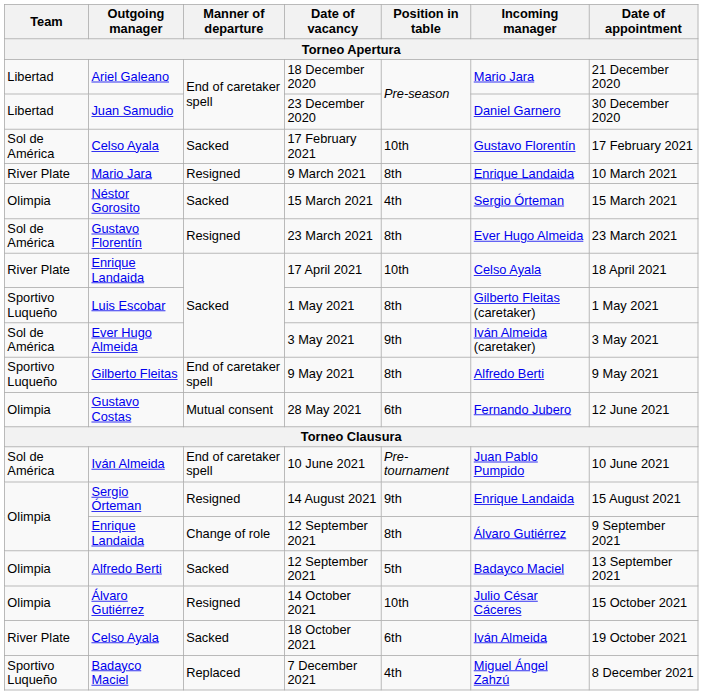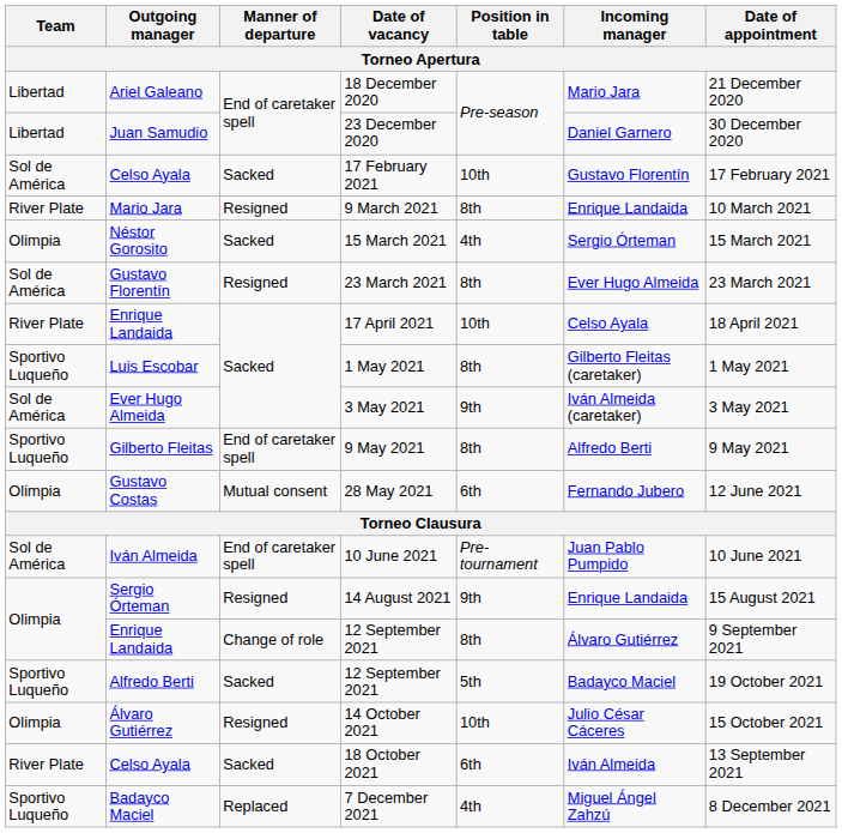 <table class="wikitable sortable">
 <tr>
 <th>Team</th>
 <th>Outgoing manager</th>
 <th>Manner of departure</th>
 <th>Date of vacancy</th>
 <th>Position in table</th>
 <th>Incoming manager</th>
 <th>Date of appointment</th>
 </tr>
 <tr>
 <th colspan=7>Torneo Apertura</th>
 </tr>
 <tr>
 <td>Libertad</td>
 <td> <a href='#'>Ariel Galeano</a></td>
 <td rowspan=2>End of caretaker spell</td>
 <td>18 December 2020</td>
 <td rowspan=2><em>Pre-season</em></td>
 <td> <a href='#'>Mario Jara</a></td>
 <td>21 December 2020</td>
 </tr>
 <tr>
 <td>Libertad</td>
 <td> <a href='#'>Juan Samudio</a></td>
 <td>23 December 2020</td>
 <td> <a href='#'>Daniel Garnero</a></td>
 <td>30 December 2020</td>
 </tr>
 <tr>
 <td>Sol de América</td>
 <td> <a href='#'>Celso Ayala</a></td>
 <td>Sacked</td>
 <td>17 February 2021</td>
 <td>10th</td>
 <td> <a href='#'>Gustavo Florentín</a></td>
 <td>17 February 2021</td>
 </tr>
 <tr>
 <td>River Plate</td>
 <td> <a href='#'>Mario Jara</a></td>
 <td>Resigned</td>
 <td>9 March 2021</td>
 <td>8th</td>
 <td> <a href='#'>Enrique Landaida</a></td>
 <td>10 March 2021</td>
 </tr>
 <tr>
 <td>Olimpia</td>
 <td> <a href='#'>Néstor Gorosito</a></td>
 <td>Sacked</td>
 <td>15 March 2021</td>
 <td>4th</td>
 <td> <a href='#'>Sergio Órteman</a></td>
 <td>15 March 2021</td>
 </tr>
 <tr>
 <td>Sol de América</td>
 <td> <a href='#'>Gustavo Florentín</a></td>
 <td>Resigned</td>
 <td>23 March 2021</td>
 <td>8th</td>
 <td> <a href='#'>Ever Hugo Almeida</a></td>
 <td>23 March 2021</td>
 </tr>
 <tr>
 <td>River Plate</td>
 <td> <a href='#'>Enrique Landaida</a></td>
 <td rowspan=3>Sacked</td>
 <td>17 April 2021</td>
 <td>10th</td>
 <td> <a href='#'>Celso Ayala</a></td>
 <td>18 April 2021</td>
 </tr>
 <tr>
 <td>Sportivo Luqueño</td>
 <td> <a href='#'>Luis Escobar</a></td>
 <td>1 May 2021</td>
 <td>8th</td>
 <td> <a href='#'>Gilberto Fleitas</a> (caretaker)</td>
 <td>1 May 2021</td>
 </tr>
 <tr>
 <td>Sol de América</td>
 <td> <a href='#'>Ever Hugo Almeida</a></td>
 <td>3 May 2021</td>
 <td>9th</td>
 <td> <a href='#'>Iván Almeida</a> (caretaker)</td>
 <td>3 May 2021</td>
 </tr>
 <tr>
 <td>Sportivo Luqueño</td>
 <td> <a href='#'>Gilberto Fleitas</a></td>
 <td>End of caretaker spell</td>
 <td>9 May 2021</td>
 <td>8th</td>
 <td> <a href='#'>Alfredo Berti</a></td>
 <td>9 May 2021</td>
 </tr>
 <tr>
 <td>Olimpia</td>
 <td> <a href='#'>Gustavo Costas</a></td>
 <td>Mutual consent</td>
 <td>28 May 2021</td>
 <td>6th</td>
 <td> <a href='#'>Fernando Jubero</a></td>
 <td>12 June 2021</td>
 </tr>
 <tr>
 <th colspan=7>Torneo Clausura</th>
 </tr>
 <tr>
 <td>Sol de América</td>
 <td> <a href='#'>Iván Almeida</a></td>
 <td>End of caretaker spell</td>
 <td>10 June 2021</td>
 <td><em>Pre-tournament</em></td>
 <td> <a href='#'>Juan Pablo Pumpido</a></td>
 <td>10 June 2021</td>
 </tr>
 <tr>
 <td rowspan=2>Olimpia</td>
 <td> <a href='#'>Sergio Órteman</a></td>
 <td>Resigned</td>
 <td>14 August 2021</td>
 <td>9th</td>
 <td> <a href='#'>Enrique Landaida</a></td>
 <td>15 August 2021</td>
 </tr>
 <tr>
 <td> <a href='#'>Enrique Landaida</a></td>
 <td>Change of role</td>
 <td>12 September 2021</td>
 <td>8th</td>
 <td> <a href='#'>Álvaro Gutiérrez</a></td>
 <td>9 September 2021</td>
 </tr>
 <tr>
-<td>Olimpia</td>
+<td>Sportivo Luqueño</td>
 <td> <a href='#'>Alfredo Berti</a></td>
 <td>Sacked</td>
 <td>12 September 2021</td>
 <td>5th</td>
 <td> <a href='#'>Badayco Maciel</a></td>
-<td>13 September 2021</td>
+<td>19 October 2021</td>
 </tr>
 <tr>
 <td>Olimpia</td>
 <td> <a href='#'>Álvaro Gutiérrez</a></td>
 <td>Resigned</td>
 <td>14 October 2021</td>
 <td>10th</td>
 <td> <a href='#'>Julio César Cáceres</a></td>
 <td>15 October 2021</td>
 </tr>
 <tr>
 <td>River Plate</td>
 <td> <a href='#'>Celso Ayala</a></td>
 <td>Sacked</td>
 <td>18 October 2021</td>
 <td>6th</td>
 <td> <a href='#'>Iván Almeida</a></td>
-<td>19 October 2021</td>
+<td>13 September 2021</td>
 </tr>
 <tr>
 <td>Sportivo Luqueño</td>
 <td> <a href='#'>Badayco Maciel</a></td>
 <td>Replaced</td>
 <td>7 December 2021</td>
 <td>4th</td>
 <td> <a href='#'>Miguel Ángel Zahzú</a></td>
 <td>8 December 2021</td>
 </tr>
 </table>
